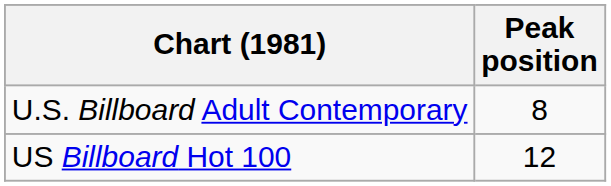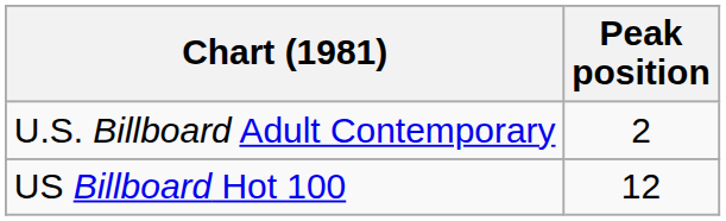 <table class="wikitable sortable">
 <tr>
 <th>Chart (1981)</th>
 <th>Peak<br>position</th>
 </tr>
 <tr>
 <td align="left">U.S. <em>Billboard</em> <a href='#'>Adult Contemporary</a></td>
-<td align="center">8</td>
+<td align="center">2</td>
 </tr>
 <tr>
 <td>US <a href='#'><em>Billboard</em> Hot 100</a></td>
 <td align="center">12</td>
 </tr>
 </table>
